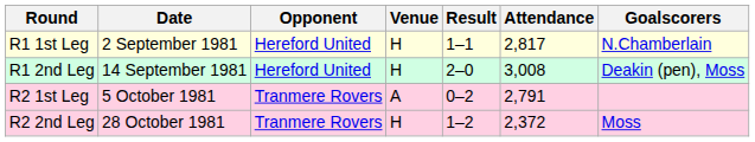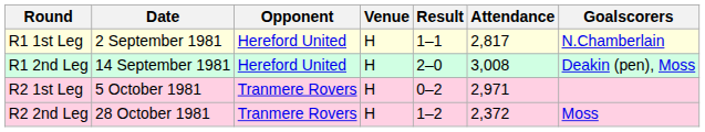 <table class="wikitable">
 <tr>
 <th>Round</th>
 <th>Date</th>
 <th>Opponent</th>
 <th>Venue</th>
 <th>Result</th>
 <th>Attendance</th>
 <th>Goalscorers</th>
 </tr>
 <tr style="background-color: #ffffdd;">
 <td>R1 1st Leg</td>
 <td>2 September 1981</td>
 <td><a href='#'>Hereford United</a></td>
 <td>H</td>
 <td>1–1</td>
 <td>2,817</td>
 <td><a href='#'>N.Chamberlain</a></td>
 </tr>
 <tr style="background-color: #d0ffe3;">
 <td>R1 2nd Leg</td>
 <td>14 September 1981</td>
 <td><a href='#'>Hereford United</a></td>
 <td>H</td>
 <td>2–0</td>
 <td>3,008</td>
 <td><a href='#'>Deakin</a> (pen), <a href='#'>Moss</a></td>
 </tr>
 <tr style="background-color: #ffd0e3;">
 <td>R2 1st Leg</td>
 <td>5 October 1981</td>
 <td><a href='#'>Tranmere Rovers</a></td>
-<td>A</td>
+<td>H</td>
 <td>0–2</td>
-<td>2,791</td>
+<td>2,971</td>
 <td></td>
 </tr>
 <tr style="background-color: #ffd0e3;">
 <td>R2 2nd Leg</td>
 <td>28 October 1981</td>
 <td><a href='#'>Tranmere Rovers</a></td>
 <td>H</td>
 <td>1–2</td>
 <td>2,372</td>
 <td><a href='#'>Moss</a></td>
 </tr>
 </table>
